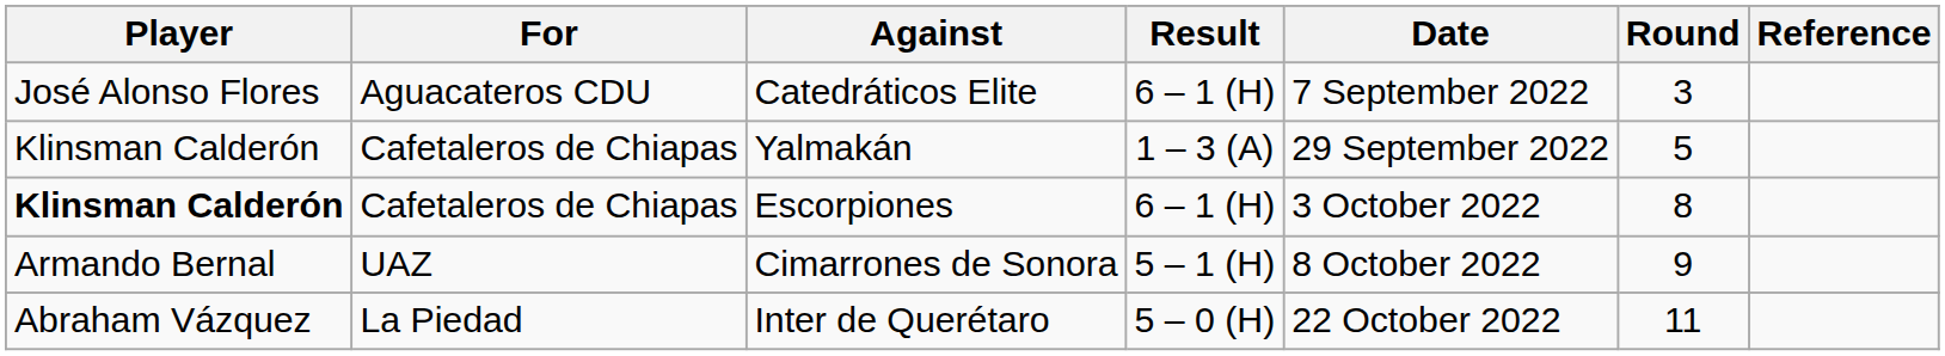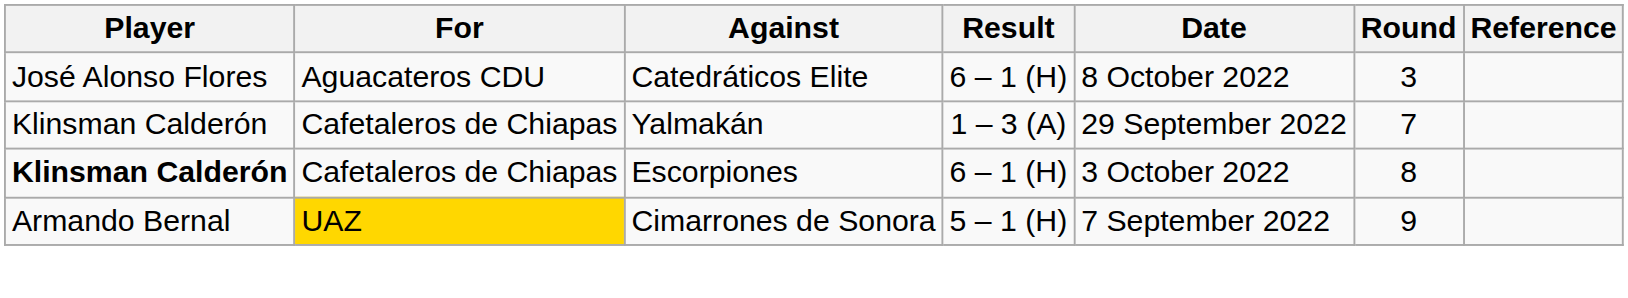 <table class="wikitable sortable">
 <tr>
 <th>Player</th>
 <th>For</th>
 <th>Against</th>
 <th>Result</th>
 <th>Date</th>
 <th>Round</th>
 <th>Reference</th>
 </tr>
 <tr>
 <td> José Alonso Flores</td>
 <td>Aguacateros CDU</td>
 <td>Catedráticos Elite</td>
 <td align=center>6 – 1 (H)</td>
-<td>7 September 2022</td>
+<td>8 October 2022</td>
 <td align=center>3</td>
 <td align=center></td>
 </tr>
 <tr>
 <td> Klinsman Calderón</td>
 <td>Cafetaleros de Chiapas</td>
 <td>Yalmakán</td>
 <td align=center>1 – 3 (A)</td>
 <td>29 September 2022</td>
-<td align=center>5</td>
+<td align=center>7</td>
 <td align=center></td>
 </tr>
 <tr>
 <td><strong> Klinsman Calderón</strong></td>
 <td>Cafetaleros de Chiapas</td>
 <td>Escorpiones</td>
 <td align=center>6 – 1 (H)</td>
 <td>3 October 2022</td>
 <td align=center>8</td>
 <td align=center></td>
 </tr>
 <tr>
 <td> Armando Bernal</td>
-<td>UAZ</td>
+<td style="background: gold;">UAZ</td>
 <td>Cimarrones de Sonora</td>
 <td align=center>5 – 1 (H)</td>
-<td>8 October 2022</td>
+<td>7 September 2022</td>
 <td align=center>9</td>
 <td align=center></td>
 </tr>
-<tr>
-<td> Abraham Vázquez</td>
-<td>La Piedad</td>
-<td>Inter de Querétaro</td>
-<td align=center>5 – 0 (H)</td>
-<td>22 October 2022</td>
-<td align=center>11</td>
-<td align=center></td>
-</tr>
 </table>
